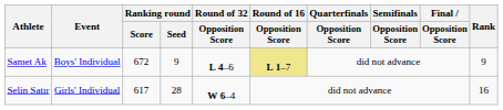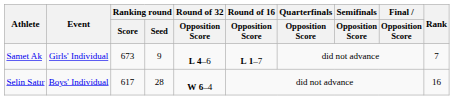 <table class="wikitable" style="font-size:90%;">
 <tr>
 <th rowspan="2">Athlete</th>
 <th rowspan="2">Event</th>
 <th colspan="2">Ranking round</th>
 <th>Round of 32</th>
 <th>Round of 16</th>
 <th>Quarterfinals</th>
 <th>Semifinals</th>
 <th>Final / </th>
 <th rowspan=2>Rank</th>
 </tr>
 <tr style="font-size:95%">
 <th>Score</th>
 <th>Seed</th>
 <th>Opposition<br>Score</th>
 <th>Opposition<br>Score</th>
 <th>Opposition<br>Score</th>
 <th>Opposition<br>Score</th>
 <th>Opposition<br>Score</th>
 </tr>
 <tr align=center>
 <td align=left><a href='#'>Samet Ak</a></td>
-<td><a href='#'>Boys' Individual</a></td>
-<td>672</td>
+<td><a href='#'>Girls' Individual</a></td>
+<td>673</td>
 <td>9</td>
 <td><br><strong>L</strong> <strong>4</strong>–6</td>
-<td style="background: khaki;"><br><strong>L</strong> <strong>1</strong>–7</td>
+<td><br><strong>L</strong> <strong>1</strong>–7</td>
 <td colspan=3>did not advance</td>
-<td>9</td>
+<td>7</td>
 </tr>
 <tr align=center>
 <td align=left><a href='#'>Selin Satır</a></td>
-<td><a href='#'>Girls' Individual</a></td>
+<td><a href='#'>Boys' Individual</a></td>
 <td>617</td>
 <td>28</td>
 <td><br><strong>W</strong> <strong>6</strong>–4</td>
 <td colspan=4>did not advance</td>
 <td>16</td>
 </tr>
 </table>
